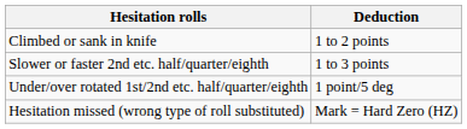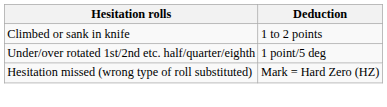 <table class="wikitable">
 <tr>
 <th>Hesitation rolls</th>
 <th>Deduction</th>
 </tr>
 <tr>
 <td>Climbed or sank in knife</td>
 <td>1 to 2 points</td>
 </tr>
 <tr>
-<td>Slower or faster 2nd etc. half/quarter/eighth</td>
-<td>1 to 3 points</td>
-</tr>
-<tr>
 <td>Under/over rotated 1st/2nd etc. half/quarter/eighth</td>
 <td>1 point/5 deg</td>
 </tr>
 <tr>
 <td>Hesitation missed (wrong type of roll substituted)</td>
 <td>Mark = Hard Zero (HZ)</td>
 </tr>
 </table>
